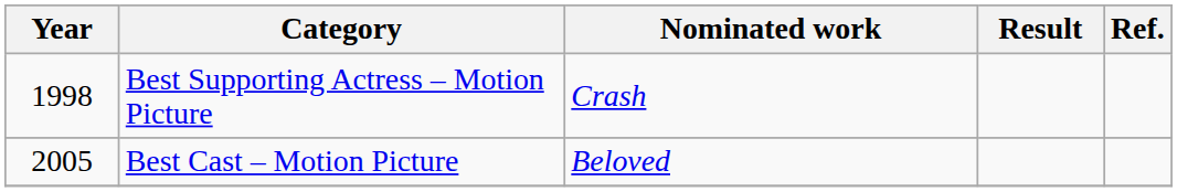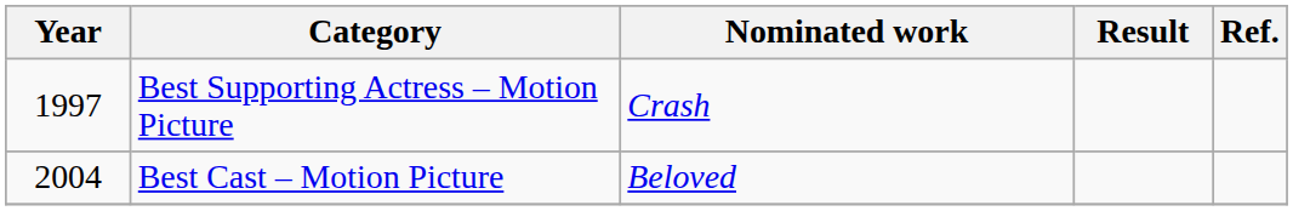 <table class=wikitable>
 <tr>
 <th scope="col" style="width:5em;">Year</th>
 <th scope="col" style="width:28em;">Category</th>
 <th scope="col" style="width:25em;">Nominated work</th>
 <th scope="col" style="width:5em;">Result</th>
 <th>Ref.</th>
 </tr>
 <tr>
-<td style="text-align:center;">1998</td>
+<td style="text-align:center;">1997</td>
 <td><a href='#'>Best Supporting Actress – Motion Picture</a></td>
 <td><em><a href='#'>Crash</a></em></td>
 <td></td>
 <td></td>
 </tr>
 <tr>
-<td style="text-align:center;">2005</td>
+<td style="text-align:center;">2004</td>
 <td><a href='#'>Best Cast – Motion Picture</a></td>
 <td><em><a href='#'>Beloved</a></em></td>
 <td></td>
 <td></td>
 </tr>
 <tr>
 </tr>
 </table>
